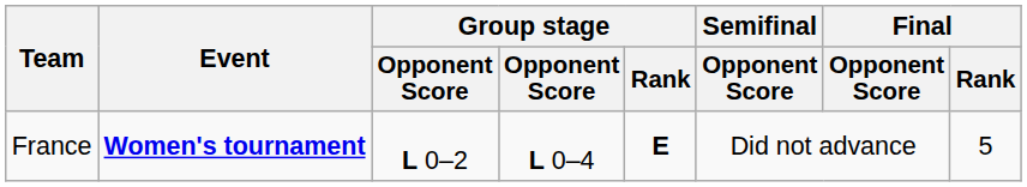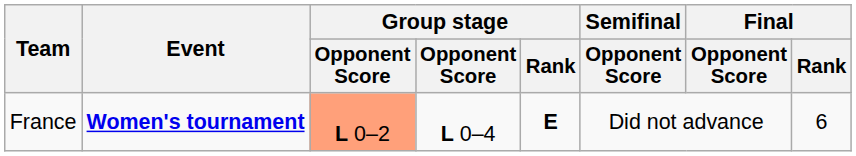 <table class="wikitable" style="font-size:90%">
 <tr>
 <th rowspan=2>Team</th>
 <th rowspan=2>Event</th>
 <th colspan=3>Group stage</th>
 <th>Semifinal</th>
 <th colspan=2>Final</th>
 </tr>
 <tr style="font-size:95%">
 <th>Opponent<br>Score</th>
 <th>Opponent<br>Score</th>
 <th>Rank</th>
 <th>Opponent<br>Score</th>
 <th>Opponent<br>Score</th>
 <th>Rank</th>
 </tr>
 <tr align=center>
 <td align=left>France</td>
 <td align=left><strong><a href='#'>Women's tournament</a></strong></td>
-<td><br><strong>L</strong> 0–2</td>
+<td style="background: lightsalmon;"><br><strong>L</strong> 0–2</td>
 <td><br><strong>L</strong> 0–4</td>
 <td><strong>E</strong></td>
 <td colspan=2>Did not advance</td>
-<td>5</td>
+<td>6</td>
 </tr>
 </table>
